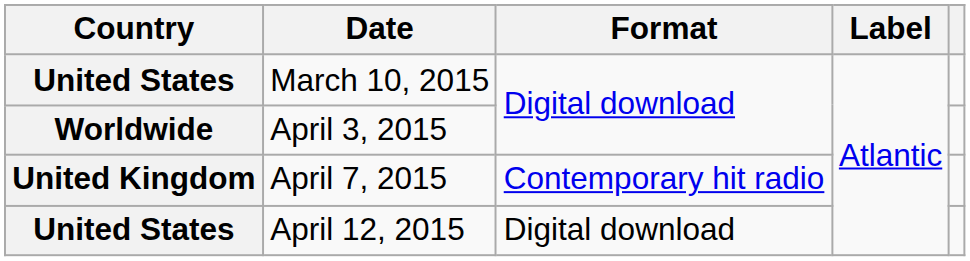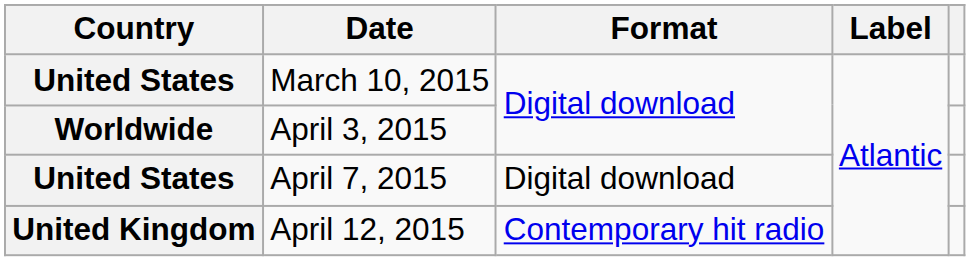 <table class="wikitable sortable plainrowheaders">
 <tr>
 <th>Country</th>
 <th>Date</th>
 <th>Format</th>
 <th>Label</th>
 <th></th>
 </tr>
 <tr>
 <th scope="row">United States</th>
 <td>March 10, 2015</td>
 <td rowspan="2"><a href='#'>Digital download</a></td>
 <td rowspan="4"><a href='#'>Atlantic</a></td>
 <td align="center"></td>
 </tr>
 <tr>
 <th scope="row">Worldwide</th>
 <td>April 3, 2015</td>
 <td align="center"></td>
 </tr>
 <tr>
+<th scope="row">United States</th>
+<td>April 7, 2015</td>
+<td>Digital download</td>
+<td align="center"></td>
+</tr>
+<tr>
 <th scope="row">United Kingdom</th>
-<td>April 7, 2015</td>
+<td>April 12, 2015</td>
 <td><a href='#'>Contemporary hit radio</a></td>
 <td align="center"></td>
 </tr>
-<tr>
-<th scope="row">United States</th>
-<td>April 12, 2015</td>
-<td>Digital download</td>
-<td align="center"></td>
-</tr>
 </table>
